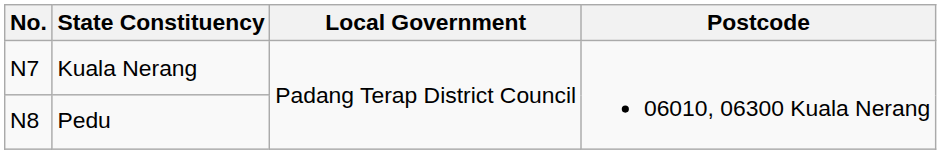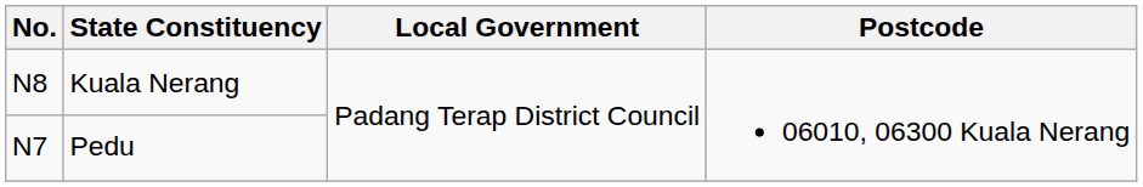 <table class="wikitable">
 <tr>
 <th>No.</th>
 <th>State Constituency</th>
 <th>Local Government</th>
 <th>Postcode</th>
 </tr>
 <tr>
-<td>N7</td>
+<td>N8</td>
 <td>Kuala Nerang</td>
 <td rowspan="2">Padang Terap District Council</td>
 <td rowspan="2"><br><ul><li>06010, 06300 Kuala Nerang</li></ul></td>
 </tr>
 <tr>
-<td>N8</td>
+<td>N7</td>
 <td>Pedu</td>
 </tr>
 </table>
